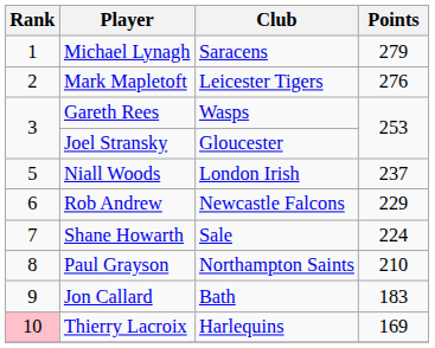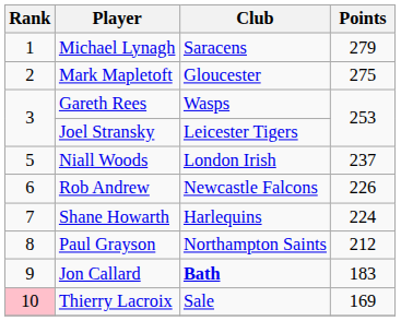 <table class="wikitable" style="text-align:center">
 <tr>
 <th>Rank</th>
 <th>Player</th>
 <th>Club</th>
 <th style="width:50px;">Points</th>
 </tr>
 <tr>
 <td>1</td>
 <td align=left> <a href='#'>Michael Lynagh</a></td>
 <td align=left><a href='#'>Saracens</a></td>
 <td>279</td>
 </tr>
 <tr>
 <td>2</td>
 <td align=left> <a href='#'>Mark Mapletoft</a></td>
-<td align=left><a href='#'>Leicester Tigers</a></td>
-<td>276</td>
+<td align=left><a href='#'>Gloucester</a></td>
+<td>275</td>
 </tr>
 <tr>
 <td rowspan=2>3</td>
 <td align=left> <a href='#'>Gareth Rees</a></td>
 <td align=left><a href='#'>Wasps</a></td>
 <td rowspan=2>253</td>
 </tr>
 <tr>
 <td align=left> <a href='#'>Joel Stransky</a></td>
-<td align=left><a href='#'>Gloucester</a></td>
+<td align=left><a href='#'>Leicester Tigers</a></td>
 </tr>
 <tr>
 <td>5</td>
 <td align=left> <a href='#'>Niall Woods</a></td>
 <td align=left><a href='#'>London Irish</a></td>
 <td>237</td>
 </tr>
 <tr>
 <td>6</td>
 <td align=left> <a href='#'>Rob Andrew</a></td>
 <td align=left><a href='#'>Newcastle Falcons</a></td>
-<td>229</td>
+<td>226</td>
 </tr>
 <tr>
 <td>7</td>
 <td align=left> <a href='#'>Shane Howarth</a></td>
-<td align=left><a href='#'>Sale</a></td>
+<td align=left><a href='#'>Harlequins</a></td>
 <td>224</td>
 </tr>
 <tr>
 <td>8</td>
 <td align=left> <a href='#'>Paul Grayson</a></td>
 <td align=left><a href='#'>Northampton Saints</a></td>
-<td>210</td>
+<td>212</td>
 </tr>
 <tr>
 <td>9</td>
 <td align=left> <a href='#'>Jon Callard</a></td>
-<td align=left><a href='#'>Bath</a></td>
+<td align=left><strong><a href='#'>Bath</a></strong></td>
 <td>183</td>
 </tr>
 <tr>
 <td style="background: pink;">10</td>
 <td align=left> <a href='#'>Thierry Lacroix</a></td>
-<td align=left><a href='#'>Harlequins</a></td>
+<td align=left><a href='#'>Sale</a></td>
 <td>169</td>
 </tr>
 <tr>
 </tr>
 </table>
